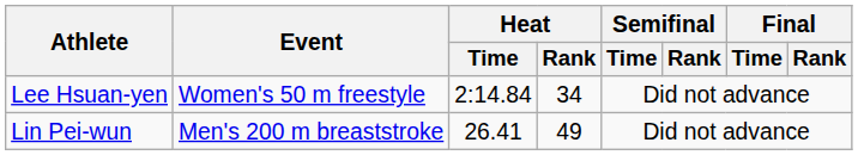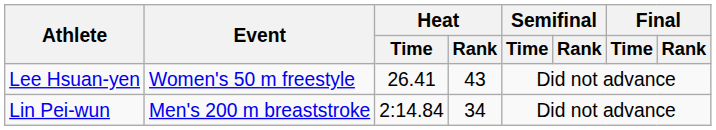 <table class=wikitable style="font-size:90%">
 <tr>
 <th rowspan="2">Athlete</th>
 <th rowspan="2">Event</th>
 <th colspan="2">Heat</th>
 <th colspan="2">Semifinal</th>
 <th colspan="2">Final</th>
 </tr>
 <tr style="font-size:95%">
 <th>Time</th>
 <th>Rank</th>
 <th>Time</th>
 <th>Rank</th>
 <th>Time</th>
 <th>Rank</th>
 </tr>
 <tr align=center>
 <td align=left><a href='#'>Lee Hsuan-yen</a></td>
 <td align=left><a href='#'>Women's 50 m freestyle</a></td>
-<td>2:14.84</td>
-<td>34</td>
+<td>26.41</td>
+<td>43</td>
 <td colspan=4>Did not advance</td>
 </tr>
 <tr align=center>
 <td align=left><a href='#'>Lin Pei-wun</a></td>
 <td align=left><a href='#'>Men's 200 m breaststroke</a></td>
-<td>26.41</td>
-<td>49</td>
+<td>2:14.84</td>
+<td>34</td>
 <td colspan=4>Did not advance</td>
 </tr>
 </table>
